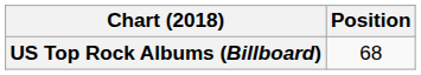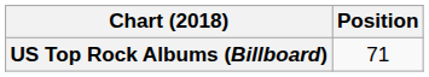 <table class="wikitable plainrowheaders" style="text-align:center;">
 <tr>
 <th scope="col">Chart (2018)</th>
 <th scope="col">Position</th>
 </tr>
 <tr>
 <th scope="row">US Top Rock Albums (<em>Billboard</em>)</th>
-<td>68</td>
+<td>71</td>
 </tr>
 </table>
